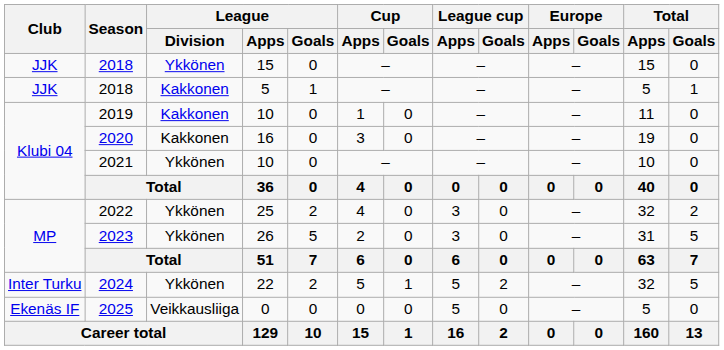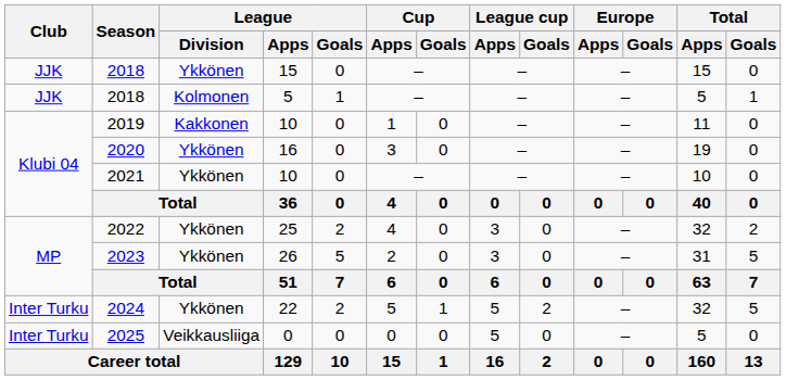 <table class="wikitable" style="text-align:center">
 <tr>
 <th rowspan="2">Club</th>
 <th rowspan="2">Season</th>
 <th colspan="3">League</th>
 <th colspan="2">Cup</th>
 <th colspan="2">League cup</th>
 <th colspan="2">Europe</th>
 <th colspan="2">Total</th>
 </tr>
 <tr>
 <th>Division</th>
 <th>Apps</th>
 <th>Goals</th>
 <th>Apps</th>
 <th>Goals</th>
 <th>Apps</th>
 <th>Goals</th>
 <th>Apps</th>
 <th>Goals</th>
 <th>Apps</th>
 <th>Goals</th>
 </tr>
 <tr>
 <td><a href='#'>JJK</a></td>
 <td><a href='#'>2018</a></td>
 <td><a href='#'>Ykkönen</a></td>
 <td>15</td>
 <td>0</td>
 <td colspan=2>–</td>
 <td colspan=2>–</td>
 <td colspan=2>–</td>
 <td>15</td>
 <td>0</td>
 </tr>
 <tr>
 <td><a href='#'>JJK</a></td>
 <td>2018</td>
-<td><a href='#'>Kakkonen</a></td>
+<td><a href='#'>Kolmonen</a></td>
 <td>5</td>
 <td>1</td>
 <td colspan=2>–</td>
 <td colspan=2>–</td>
 <td colspan=2>–</td>
 <td>5</td>
 <td>1</td>
 </tr>
 <tr>
 <td rowspan=4><a href='#'>Klubi 04</a></td>
 <td>2019</td>
 <td><a href='#'>Kakkonen</a></td>
 <td>10</td>
 <td>0</td>
 <td>1</td>
 <td>0</td>
 <td colspan=2>–</td>
 <td colspan=2>–</td>
 <td>11</td>
 <td>0</td>
 </tr>
 <tr>
 <td><a href='#'>2020</a></td>
-<td>Kakkonen</td>
+<td><a href='#'>Ykkönen</a></td>
 <td>16</td>
 <td>0</td>
 <td>3</td>
 <td>0</td>
 <td colspan=2>–</td>
 <td colspan=2>–</td>
 <td>19</td>
 <td>0</td>
 </tr>
 <tr>
 <td>2021</td>
 <td>Ykkönen</td>
 <td>10</td>
 <td>0</td>
 <td colspan=2>–</td>
 <td colspan=2>–</td>
 <td colspan=2>–</td>
 <td>10</td>
 <td>0</td>
 </tr>
 <tr>
 <th colspan=2>Total</th>
 <th>36</th>
 <th>0</th>
 <th>4</th>
 <th>0</th>
 <th>0</th>
 <th>0</th>
 <th>0</th>
 <th>0</th>
 <th>40</th>
 <th>0</th>
 </tr>
 <tr>
 <td rowspan=3><a href='#'>MP</a></td>
 <td>2022</td>
 <td>Ykkönen</td>
 <td>25</td>
 <td>2</td>
 <td>4</td>
 <td>0</td>
 <td>3</td>
 <td>0</td>
 <td colspan=2>–</td>
 <td>32</td>
 <td>2</td>
 </tr>
 <tr>
 <td><a href='#'>2023</a></td>
 <td>Ykkönen</td>
 <td>26</td>
 <td>5</td>
 <td>2</td>
 <td>0</td>
 <td>3</td>
 <td>0</td>
 <td colspan=2>–</td>
 <td>31</td>
 <td>5</td>
 </tr>
 <tr>
 <th colspan=2>Total</th>
 <th>51</th>
 <th>7</th>
 <th>6</th>
 <th>0</th>
 <th>6</th>
 <th>0</th>
 <th>0</th>
 <th>0</th>
 <th>63</th>
 <th>7</th>
 </tr>
 <tr>
 <td><a href='#'>Inter Turku</a></td>
 <td><a href='#'>2024</a></td>
 <td>Ykkönen</td>
 <td>22</td>
 <td>2</td>
 <td>5</td>
 <td>1</td>
 <td>5</td>
 <td>2</td>
 <td colspan=2>–</td>
 <td>32</td>
 <td>5</td>
 </tr>
 <tr>
-<td><a href='#'>Ekenäs IF</a></td>
+<td><a href='#'>Inter Turku</a></td>
 <td><a href='#'>2025</a></td>
 <td>Veikkausliiga</td>
 <td>0</td>
 <td>0</td>
 <td>0</td>
 <td>0</td>
 <td>5</td>
 <td>0</td>
 <td colspan=2>–</td>
 <td>5</td>
 <td>0</td>
 </tr>
 <tr>
 <th colspan="3">Career total</th>
 <th>129</th>
 <th>10</th>
 <th>15</th>
 <th>1</th>
 <th>16</th>
 <th>2</th>
 <th>0</th>
 <th>0</th>
 <th>160</th>
 <th>13</th>
 </tr>
 </table>
